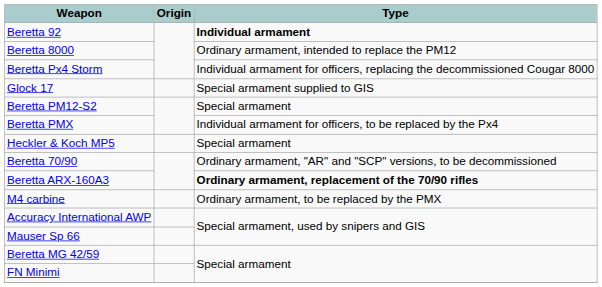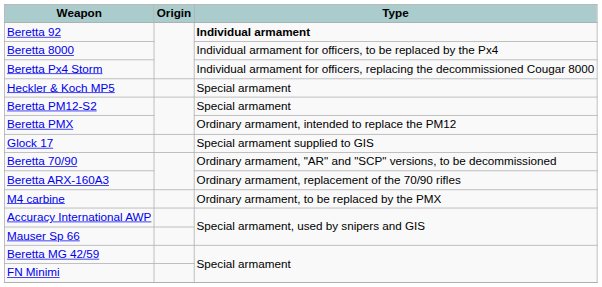 <table class="wikitable">
 <tr>
 <th style="text-align:center; background:#acc;">Weapon</th>
 <th style="text-align: center; background:#acc;">Origin</th>
 <th style="text-align:l center; background:#acc;">Type</th>
 </tr>
 <tr>
 <td><a href='#'>Beretta 92</a></td>
 <td rowspan="3"></td>
 <td><strong>Individual armament</strong></td>
 </tr>
 <tr>
 <td><a href='#'>Beretta 8000</a></td>
-<td>Ordinary armament, intended to replace the PM12</td>
+<td>Individual armament for officers, to be replaced by the Px4</td>
 </tr>
 <tr>
 <td><a href='#'>Beretta Px4 Storm</a></td>
 <td>Individual armament for officers, replacing the decommissioned Cougar 8000</td>
 </tr>
 <tr>
-<td><a href='#'>Glock 17</a></td>
+<td><a href='#'>Heckler & Koch MP5</a></td>
 <td></td>
-<td>Special armament supplied to GIS</td>
+<td>Special armament</td>
 </tr>
 <tr>
 <td><a href='#'>Beretta PM12-S2</a></td>
 <td rowspan="2"></td>
 <td>Special armament</td>
 </tr>
 <tr>
 <td><a href='#'>Beretta PMX</a></td>
-<td>Individual armament for officers, to be replaced by the Px4</td>
+<td>Ordinary armament, intended to replace the PM12</td>
 </tr>
 <tr>
-<td><a href='#'>Heckler & Koch MP5</a></td>
+<td><a href='#'>Glock 17</a></td>
 <td></td>
-<td>Special armament</td>
+<td>Special armament supplied to GIS</td>
 </tr>
 <tr>
 <td><a href='#'>Beretta 70/90</a></td>
 <td rowspan="2"></td>
 <td>Ordinary armament, "AR" and "SCP" versions, to be decommissioned</td>
 </tr>
 <tr>
 <td><a href='#'>Beretta ARX-160A3</a></td>
-<td><strong>Ordinary armament, replacement of the 70/90 rifles </strong></td>
+<td>Ordinary armament, replacement of the 70/90 rifles </td>
 </tr>
 <tr>
 <td><a href='#'>M4 carbine</a></td>
 <td></td>
 <td>Ordinary armament, to be replaced by the PMX</td>
 </tr>
 <tr>
 <td><a href='#'>Accuracy International AWP</a></td>
 <td></td>
 <td rowspan="2">Special armament, used by snipers and GIS</td>
 </tr>
 <tr>
 <td><a href='#'>Mauser Sp 66</a></td>
 <td></td>
 </tr>
 <tr>
 <td><a href='#'>Beretta MG 42/59</a></td>
 <td></td>
 <td rowspan="2">Special armament</td>
 </tr>
 <tr>
 <td><a href='#'>FN Minimi</a></td>
 <td></td>
 </tr>
 <tr>
 </tr>
 </table>
